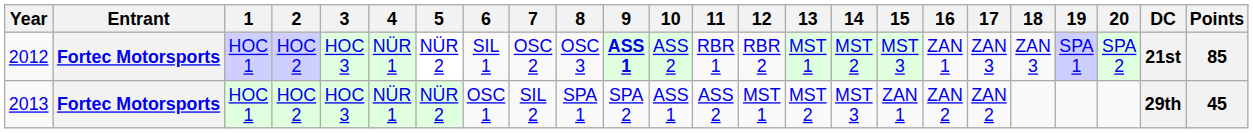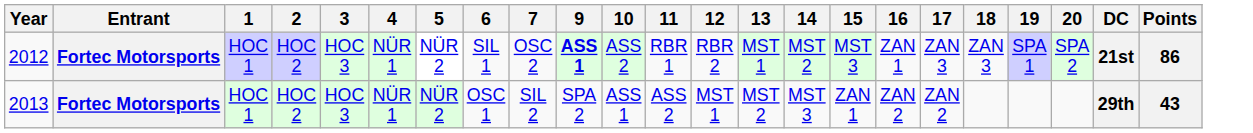 <table class="wikitable" style="text-align:center; font-size:85%">
 <tr>
 <th>Year</th>
 <th>Entrant</th>
 <th>1</th>
 <th>2</th>
 <th>3</th>
 <th>4</th>
 <th>5</th>
 <th>6</th>
 <th>7</th>
-<th>8</th>
 <th>9</th>
 <th>10</th>
 <th>11</th>
 <th>12</th>
 <th>13</th>
 <th>14</th>
 <th>15</th>
 <th>16</th>
 <th>17</th>
 <th>18</th>
 <th>19</th>
 <th>20</th>
 <th>DC</th>
 <th>Points</th>
 </tr>
 <tr>
 <td><a href='#'>2012</a></td>
 <th><a href='#'>Fortec Motorsports</a></th>
 <td style="background:#cfcfff;"><a href='#'>HOC<br>1</a><br></td>
 <td style="background:#cfcfff;"><a href='#'>HOC<br>2</a><br></td>
 <td style="background:#dfffdf;"><a href='#'>HOC<br>3</a><br></td>
 <td style="background:#dfffdf;"><a href='#'>NÜR<br>1</a><br></td>
 <td style="background:#ffffff;"><a href='#'>NÜR<br>2</a><br></td>
 <td style="background:#;"><a href='#'>SIL<br>1</a><br></td>
 <td style="background:#;"><a href='#'>OSC<br>2</a><br></td>
-<td style="background:#;"><a href='#'>OSC<br>3</a><br></td>
 <td style="background:#dfffdf;"><strong><a href='#'>ASS<br>1</a><br></strong></td>
 <td style="background:#dfffdf;"><a href='#'>ASS<br>2</a><br></td>
 <td style="background:#;"><a href='#'>RBR<br>1</a><br></td>
 <td style="background:#;"><a href='#'>RBR<br>2</a><br></td>
 <td style="background:#dfffdf;"><a href='#'>MST<br>1</a><br></td>
 <td style="background:#dfffdf;"><a href='#'>MST<br>2</a><br></td>
 <td style="background:#dfffdf;"><a href='#'>MST<br>3</a><br></td>
 <td style="background:#;"><a href='#'>ZAN<br>1</a><br></td>
 <td style="background:#;"><a href='#'>ZAN<br>3</a><br></td>
 <td style="background:#;"><a href='#'>ZAN<br>3</a><br></td>
 <td style="background:#cfcfff;"><a href='#'>SPA<br>1</a><br></td>
 <td style="background:#dfffdf;"><a href='#'>SPA<br>2</a><br></td>
 <th>21st</th>
-<th>85</th>
+<th>86</th>
 </tr>
 <tr>
 <td><a href='#'>2013</a></td>
 <th><a href='#'>Fortec Motorsports</a></th>
 <td style="background:#dfffdf;"><a href='#'>HOC<br>1</a><br></td>
 <td style="background:#dfffdf;"><a href='#'>HOC<br>2</a><br></td>
 <td style="background:#dfffdf;"><a href='#'>HOC<br>3</a><br></td>
 <td style="background:#dfffdf;"><a href='#'>NÜR<br>1</a><br></td>
 <td style="background:#dfffdf;"><a href='#'>NÜR<br>2</a><br></td>
 <td style="background:#;"><a href='#'>OSC<br>1</a><br></td>
 <td style="background:#;"><a href='#'>SIL<br>2</a><br></td>
-<td style="background:#;"><a href='#'>SPA<br>1</a><br></td>
 <td style="background:#;"><a href='#'>SPA<br>2</a><br></td>
 <td style="background:#;"><a href='#'>ASS<br>1</a><br></td>
 <td style="background:#;"><a href='#'>ASS<br>2</a><br></td>
 <td style="background:#;"><a href='#'>MST<br>1</a><br></td>
 <td style="background:#;"><a href='#'>MST<br>2</a><br></td>
 <td style="background:#;"><a href='#'>MST<br>3</a><br></td>
 <td style="background:#;"><a href='#'>ZAN<br>1</a><br></td>
 <td style="background:#;"><a href='#'>ZAN<br>2</a><br></td>
 <td style="background:#;"><a href='#'>ZAN<br>2</a><br></td>
 <td></td>
 <td></td>
 <td></td>
 <th>29th</th>
-<th>45</th>
+<th>43</th>
 </tr>
 </table>
